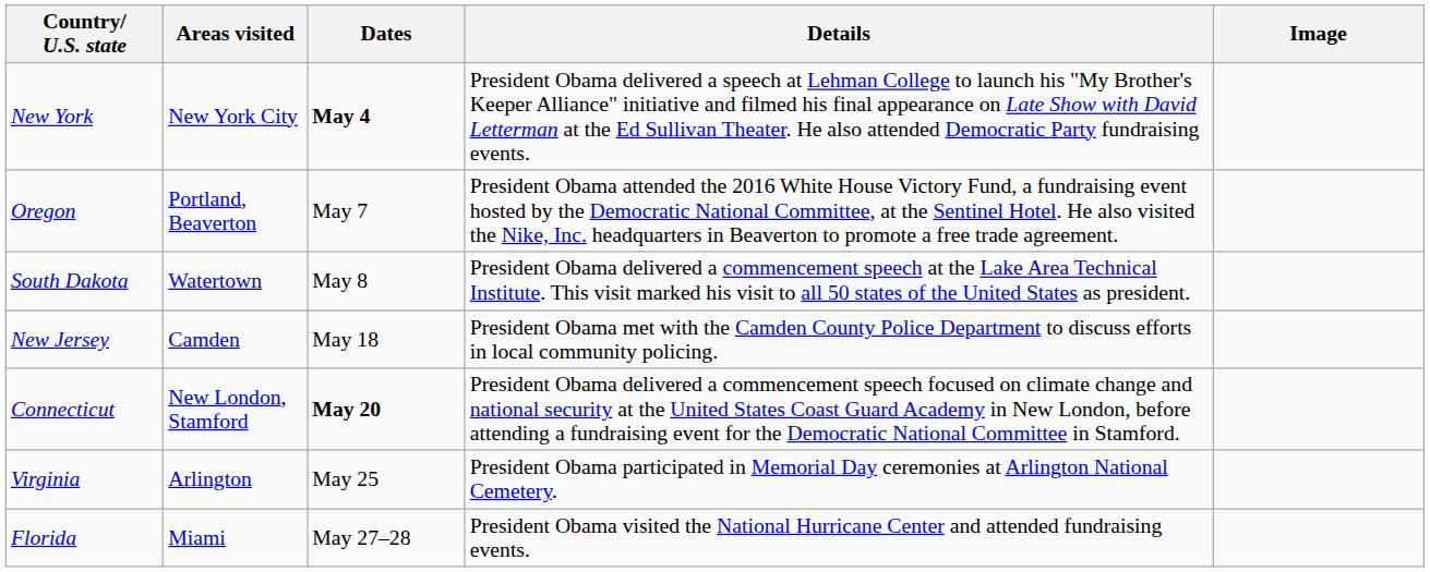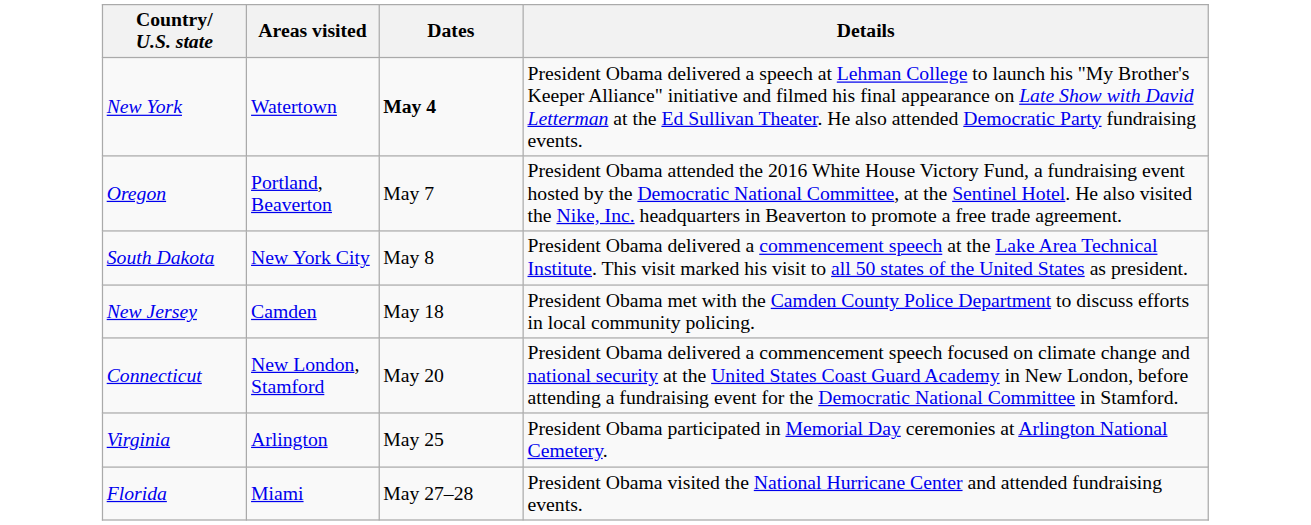 <table class="wikitable" style="margin: 1em auto 1em auto">
 <tr>
 <th width=110>Country/<br><em>U.S. state</em></th>
 <th width=100>Areas visited</th>
 <th width=110>Dates</th>
 <th width=550>Details</th>
-<th width=150>Image</th>
 </tr>
 <tr>
 <td> <em><a href='#'>New York</a></em></td>
-<td><a href='#'>New York City</a></td>
+<td><a href='#'>Watertown</a></td>
 <td><strong>May 4</strong></td>
 <td>President Obama delivered a speech at <a href='#'>Lehman College</a> to launch his "My Brother's Keeper Alliance" initiative and filmed his final appearance on <em><a href='#'>Late Show with David Letterman</a></em> at the <a href='#'>Ed Sullivan Theater</a>. He also attended <a href='#'>Democratic Party</a> fundraising events.</td>
-<td></td>
 </tr>
 <tr>
 <td> <em><a href='#'>Oregon</a></em></td>
 <td><a href='#'>Portland</a>,<br><a href='#'>Beaverton</a></td>
 <td>May 7</td>
 <td>President Obama attended the 2016 White House Victory Fund, a fundraising event hosted by the <a href='#'>Democratic National Committee</a>, at the <a href='#'>Sentinel Hotel</a>. He also visited the <a href='#'>Nike, Inc.</a> headquarters in Beaverton to promote a free trade agreement.</td>
-<td></td>
 </tr>
 <tr>
 <td> <em><a href='#'>South Dakota</a></em></td>
-<td><a href='#'>Watertown</a></td>
+<td><a href='#'>New York City</a></td>
 <td>May 8</td>
 <td>President Obama delivered a <a href='#'>commencement speech</a> at the <a href='#'>Lake Area Technical Institute</a>. This visit marked his visit to <a href='#'>all 50 states of the United States</a> as president.</td>
-<td></td>
 </tr>
 <tr>
 <td> <em><a href='#'>New Jersey</a></em></td>
 <td><a href='#'>Camden</a></td>
 <td>May 18</td>
 <td>President Obama met with the <a href='#'>Camden County Police Department</a> to discuss efforts in local community policing.</td>
-<td></td>
 </tr>
 <tr>
 <td> <em><a href='#'>Connecticut</a></em></td>
 <td><a href='#'>New London</a>,<br><a href='#'>Stamford</a></td>
-<td><strong>May 20</strong></td>
+<td>May 20</td>
 <td>President Obama delivered a commencement speech focused on climate change and <a href='#'>national security</a> at the <a href='#'>United States Coast Guard Academy</a> in New London, before attending a fundraising event for the <a href='#'>Democratic National Committee</a> in Stamford.</td>
-<td></td>
 </tr>
 <tr>
 <td> <em><a href='#'>Virginia</a></em></td>
 <td><a href='#'>Arlington</a></td>
 <td>May 25</td>
 <td>President Obama participated in <a href='#'>Memorial Day</a> ceremonies at <a href='#'>Arlington National Cemetery</a>.</td>
-<td></td>
 </tr>
 <tr>
 <td> <em><a href='#'>Florida</a></em></td>
 <td><a href='#'>Miami</a></td>
 <td>May 27–28</td>
 <td>President Obama visited the <a href='#'>National Hurricane Center</a> and attended fundraising events.</td>
-<td></td>
 </tr>
 </table>
